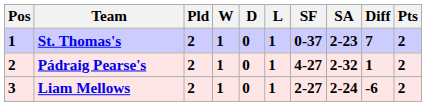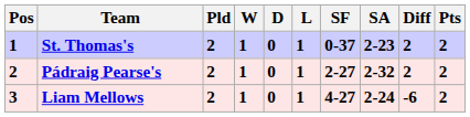 <table class="wikitable" style="text-align: centre;">
 <tr>
 <th width=20>Pos</th>
 <th width=150>Team</th>
 <th width=20>Pld</th>
 <th width=20>W</th>
 <th width=20>D</th>
 <th width=20>L</th>
 <th width=30>SF</th>
 <th width=30>SA</th>
 <th width=20>Diff</th>
 <th width=20>Pts</th>
 </tr>
 <tr style="background:#CCCCFF;">
 <td><strong>1</strong></td>
 <td align=left><strong> <a href='#'>St. Thomas's</a></strong></td>
 <td><strong>2</strong></td>
 <td><strong>1</strong></td>
 <td><strong>0</strong></td>
 <td><strong>1</strong></td>
 <td><strong>0-37</strong></td>
 <td><strong>2-23</strong></td>
-<td><strong>7</strong></td>
+<td><strong>2</strong></td>
 <td><strong>2</strong></td>
 </tr>
 <tr style="background:#FFE6E6;">
 <td><strong>2</strong></td>
 <td align=left><strong> <a href='#'>Pádraig Pearse's</a> </strong></td>
 <td><strong>2</strong></td>
 <td><strong>1</strong></td>
 <td><strong>0</strong></td>
 <td><strong>1</strong></td>
-<td><strong>4-27</strong></td>
+<td><strong>2-27</strong></td>
 <td><strong>2-32</strong></td>
-<td><strong>1</strong></td>
+<td><strong>2</strong></td>
 <td><strong>2</strong></td>
 </tr>
 <tr style="background:#FFE6E6;">
 <td><strong>3</strong></td>
 <td align=left><strong> <a href='#'>Liam Mellows</a> </strong></td>
 <td><strong>2</strong></td>
 <td><strong>1</strong></td>
 <td><strong>0</strong></td>
 <td><strong>1</strong></td>
-<td><strong>2-27</strong></td>
+<td><strong>4-27</strong></td>
 <td><strong>2-24</strong></td>
 <td><strong>-6</strong></td>
 <td><strong>2</strong></td>
 </tr>
 </table>
